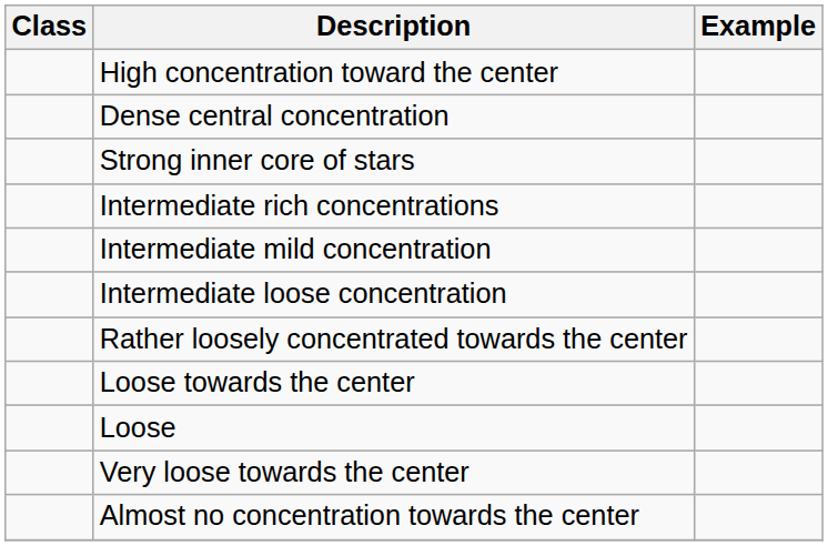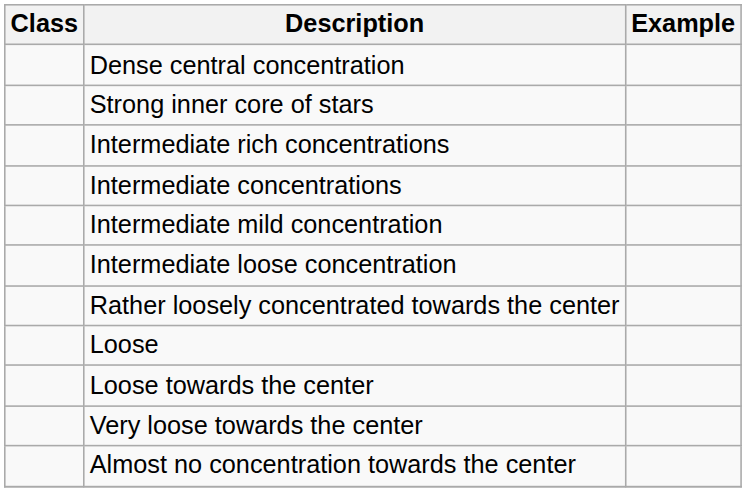 <table class=wikitable>
 <tr>
 <th>Class</th>
 <th>Description</th>
 <th>Example</th>
-</tr>
-<tr>
-<td></td>
-<td>High concentration toward the center</td>
-<td></td>
 </tr>
 <tr>
 <td></td>
 <td>Dense central concentration</td>
 <td></td>
 </tr>
 <tr>
 <td></td>
 <td>Strong inner core of stars</td>
 <td></td>
 </tr>
 <tr>
 <td></td>
 <td>Intermediate rich concentrations</td>
+<td></td>
+</tr>
+<tr>
+<td></td>
+<td>Intermediate concentrations</td>
 <td></td>
 </tr>
 <tr>
 <td></td>
 <td>Intermediate mild concentration</td>
 <td></td>
 </tr>
 <tr>
 <td></td>
 <td>Intermediate loose concentration</td>
 <td></td>
 </tr>
 <tr>
 <td></td>
 <td>Rather loosely concentrated towards the center</td>
 <td></td>
 </tr>
 <tr>
 <td></td>
-<td>Loose towards the center</td>
+<td>Loose</td>
 <td></td>
 </tr>
 <tr>
 <td></td>
-<td>Loose</td>
+<td>Loose towards the center</td>
 <td></td>
 </tr>
 <tr>
 <td></td>
 <td>Very loose towards the center</td>
 <td></td>
 </tr>
 <tr>
 <td></td>
 <td>Almost no concentration towards the center</td>
 <td></td>
 </tr>
 <tr>
 </tr>
 </table>
